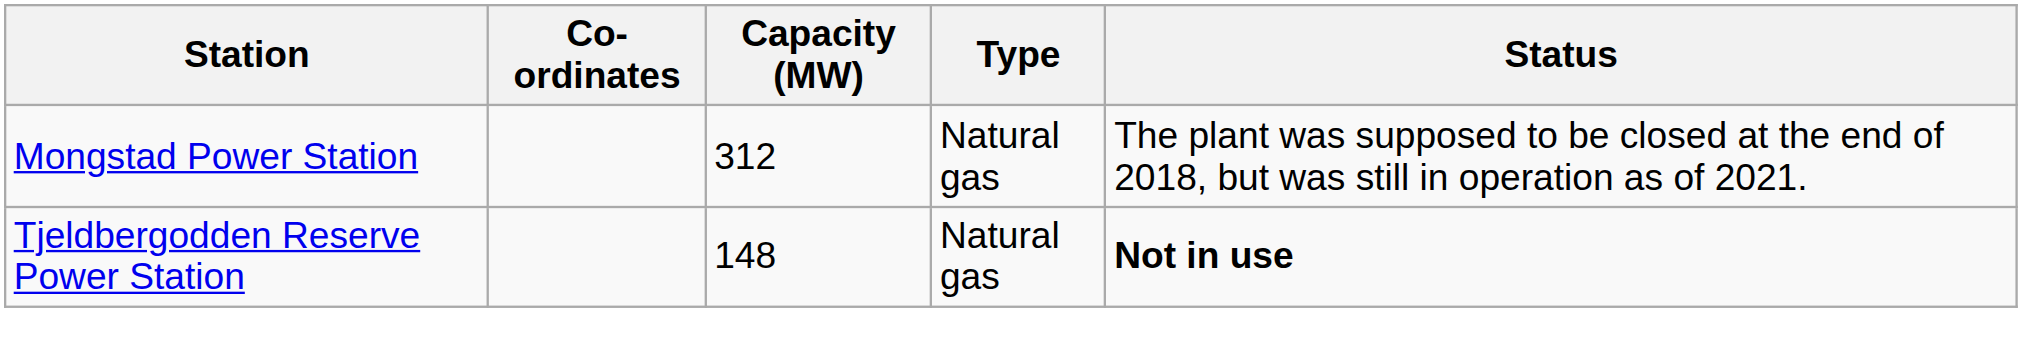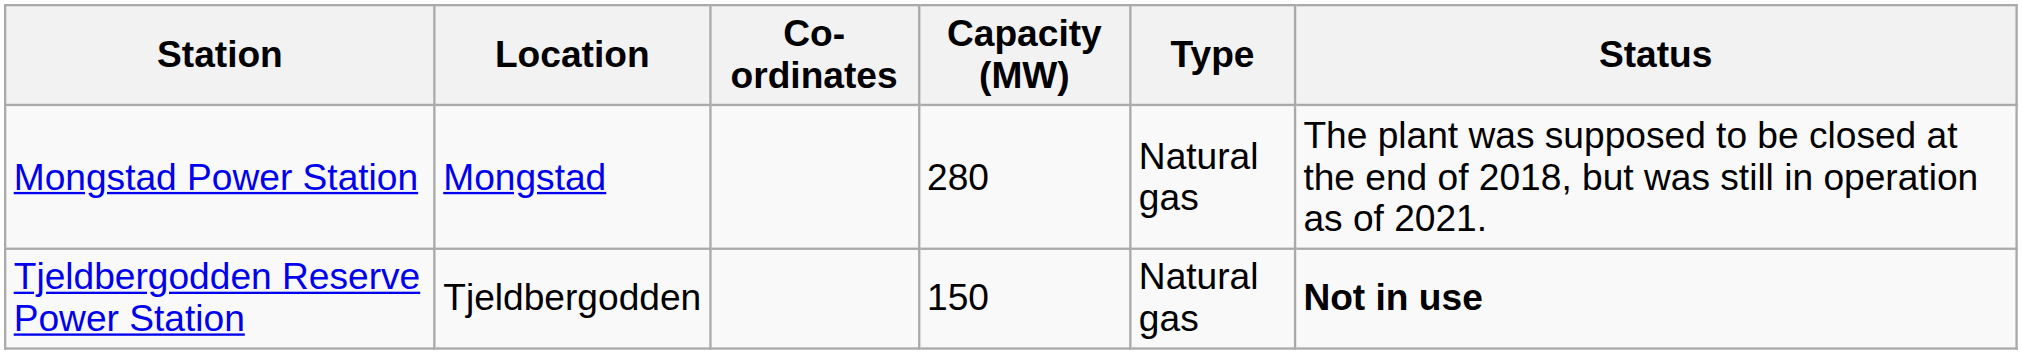 <table class="wikitable">
 <tr>
 <th>Station</th>
+<th>Location</th>
 <th>Co-ordinates</th>
 <th>Capacity (MW)</th>
 <th>Type</th>
 <th>Status</th>
 </tr>
 <tr>
 <td><a href='#'>Mongstad Power Station</a></td>
+<td><a href='#'>Mongstad</a></td>
 <td></td>
-<td>312</td>
+<td>280</td>
 <td>Natural gas</td>
 <td>The plant was supposed to be closed at the end of 2018, but was still in operation as of 2021.</td>
 </tr>
 <tr>
 <td><a href='#'>Tjeldbergodden Reserve Power Station</a></td>
+<td>Tjeldbergodden</td>
 <td></td>
-<td>148</td>
+<td>150</td>
 <td>Natural gas</td>
 <td><strong>Not in use</strong></td>
 </tr>
 </table>
